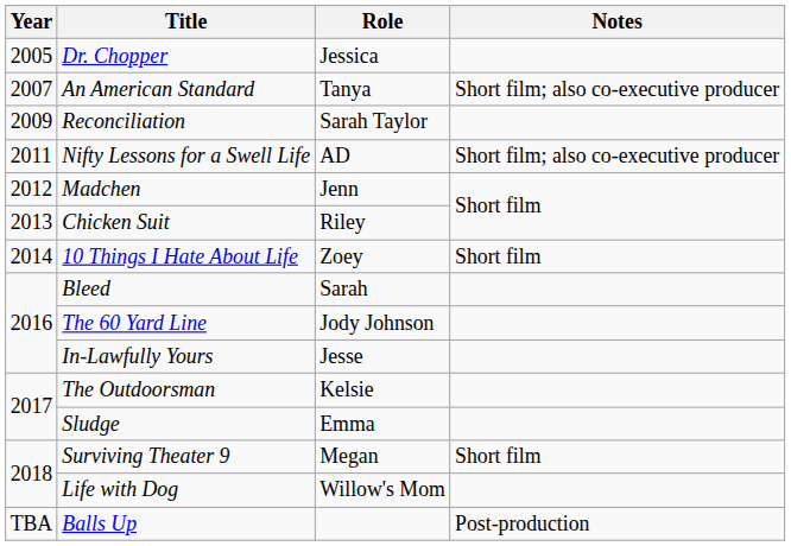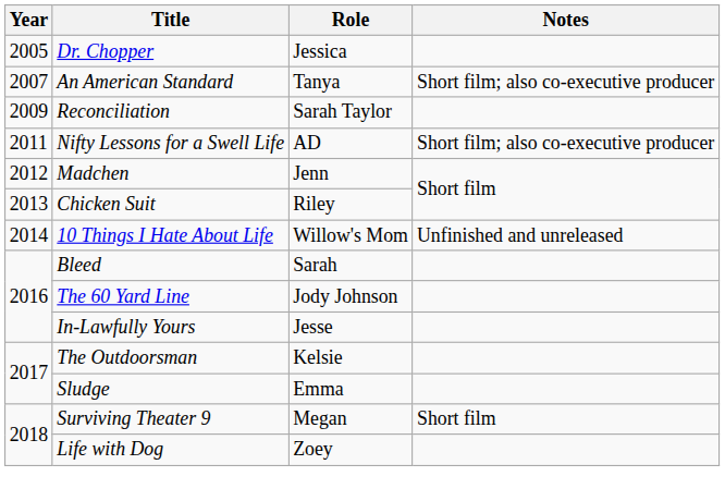 <table class="wikitable sortable">
 <tr>
 <th>Year</th>
 <th>Title</th>
 <th>Role</th>
 <th class="unsortable">Notes</th>
 </tr>
 <tr>
 <td>2005</td>
 <td><em><a href='#'>Dr. Chopper</a></em></td>
 <td>Jessica</td>
 <td></td>
 </tr>
 <tr>
 <td>2007</td>
 <td><em>An American Standard</em></td>
 <td>Tanya</td>
 <td>Short film; also co-executive producer</td>
 </tr>
 <tr>
 <td>2009</td>
 <td><em>Reconciliation</em></td>
 <td>Sarah Taylor</td>
 <td></td>
 </tr>
 <tr>
 <td>2011</td>
 <td><em>Nifty Lessons for a Swell Life</em></td>
 <td>AD</td>
 <td>Short film; also co-executive producer</td>
 </tr>
 <tr>
 <td>2012</td>
 <td><em>Madchen</em></td>
 <td>Jenn</td>
 <td rowspan=2>Short film</td>
 </tr>
 <tr>
 <td>2013</td>
 <td><em>Chicken Suit</em></td>
 <td>Riley</td>
 </tr>
 <tr>
 <td>2014</td>
 <td><em><a href='#'>10 Things I Hate About Life</a></em></td>
-<td>Zoey</td>
-<td>Short film</td>
+<td>Willow's Mom</td>
+<td>Unfinished and unreleased</td>
 </tr>
 <tr>
 <td rowspan=3>2016</td>
 <td><em>Bleed</em></td>
 <td>Sarah</td>
 <td></td>
 </tr>
 <tr>
 <td><em><a href='#'>The 60 Yard Line</a></em></td>
 <td>Jody Johnson</td>
 <td></td>
 </tr>
 <tr>
 <td><em>In-Lawfully Yours</em></td>
 <td>Jesse</td>
 <td></td>
 </tr>
 <tr>
 <td rowspan=2>2017</td>
 <td><em>The Outdoorsman</em></td>
 <td>Kelsie</td>
 <td></td>
 </tr>
 <tr>
 <td><em>Sludge</em></td>
 <td>Emma</td>
 <td></td>
 </tr>
 <tr>
 <td rowspan=2>2018</td>
 <td><em>Surviving Theater 9</em></td>
 <td>Megan</td>
 <td>Short film</td>
 </tr>
 <tr>
 <td><em>Life with Dog</em></td>
-<td>Willow's Mom</td>
+<td>Zoey</td>
 <td></td>
 </tr>
-<tr>
-<td>TBA</td>
-<td><em><a href='#'>Balls Up</a></em></td>
-<td></td>
-<td>Post-production</td>
-</tr>
 </table>
